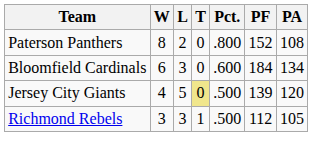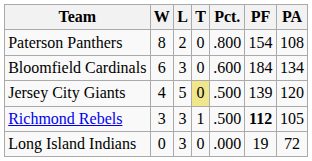 <table class="wikitable">
 <tr>
 <th>Team</th>
 <th>W</th>
 <th>L</th>
 <th>T</th>
 <th>Pct.</th>
 <th>PF</th>
 <th>PA </th>
 </tr>
 <tr align="center">
 <td align="left">Paterson Panthers</td>
 <td>8</td>
 <td>2</td>
 <td>0</td>
 <td>.800</td>
-<td>152</td>
+<td>154</td>
 <td>108</td>
 </tr>
 <tr align="center">
 <td align="left">Bloomfield Cardinals</td>
 <td>6</td>
 <td>3</td>
 <td>0</td>
 <td>.600</td>
 <td>184</td>
 <td>134</td>
 </tr>
 <tr align="center">
 <td align="left">Jersey City Giants</td>
 <td>4</td>
 <td>5</td>
 <td style="background: khaki;">0</td>
 <td>.500</td>
 <td>139</td>
 <td>120</td>
 </tr>
 <tr align="center">
 <td align="left"><a href='#'>Richmond Rebels</a></td>
 <td>3</td>
 <td>3</td>
 <td>1</td>
 <td>.500</td>
-<td>112</td>
+<td><strong>112</strong></td>
 <td>105</td>
 </tr>
+<tr align="center">
+<td align="left">Long Island Indians</td>
+<td>0</td>
+<td>3</td>
+<td>0</td>
+<td>.000</td>
+<td>19</td>
+<td>72</td>
+</tr>
 </table>
